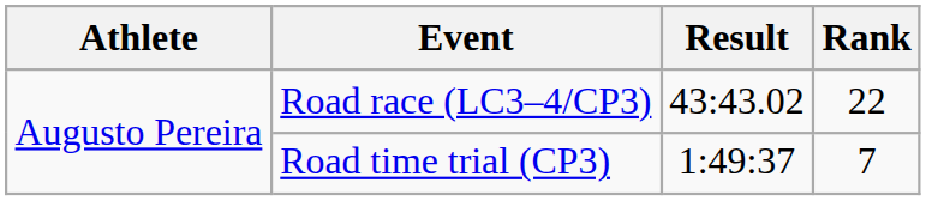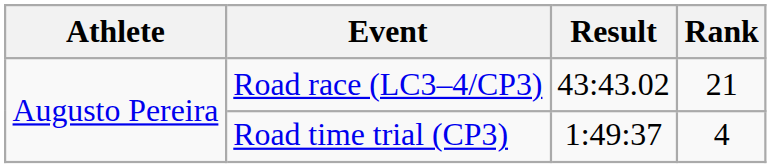 <table class="wikitable" style="font-size:90%;">
 <tr>
 <th>Athlete</th>
 <th>Event</th>
 <th>Result</th>
 <th>Rank</th>
 </tr>
 <tr>
 <td rowspan="2"><a href='#'>Augusto Pereira</a></td>
 <td><a href='#'>Road race (LC3–4/CP3)</a></td>
 <td align="center">43:43.02</td>
-<td align="center">22</td>
+<td align="center">21</td>
 </tr>
 <tr>
 <td><a href='#'>Road time trial (CP3)</a></td>
 <td align="center">1:49:37</td>
-<td align="center">7</td>
+<td align="center">4</td>
 </tr>
 </table>
